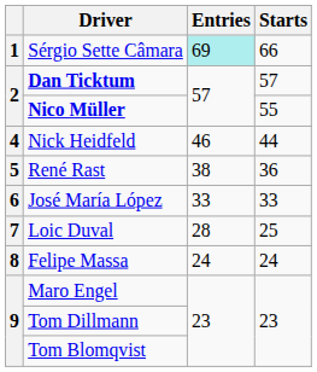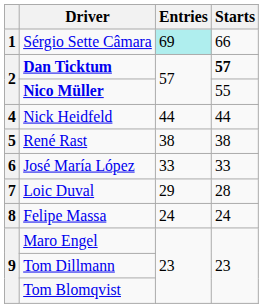 <table class="wikitable">
 <tr>
 <th></th>
 <th>Driver</th>
 <th>Entries</th>
 <th>Starts</th>
 </tr>
 <tr>
 <th>1</th>
 <td> <a href='#'>Sérgio Sette Câmara</a></td>
 <td style="background: paleturquoise;">69</td>
 <td>66</td>
 </tr>
 <tr>
 <th rowspan=2>2</th>
 <td> <strong><a href='#'>Dan Ticktum</a></strong></td>
 <td rowspan=2>57</td>
-<td>57</td>
+<td><strong>57</strong></td>
 </tr>
 <tr>
 <td> <strong><a href='#'>Nico Müller</a></strong></td>
 <td>55</td>
 </tr>
 <tr>
 <th>4</th>
 <td> <a href='#'>Nick Heidfeld</a></td>
-<td>46</td>
+<td>44</td>
 <td>44</td>
 </tr>
 <tr>
 <th>5</th>
 <td> <a href='#'>René Rast</a></td>
 <td>38</td>
-<td>36</td>
+<td>38</td>
 </tr>
 <tr>
 <th>6</th>
 <td> <a href='#'>José María López</a></td>
 <td>33</td>
 <td>33</td>
 </tr>
 <tr>
 <th>7</th>
 <td> <a href='#'>Loic Duval</a></td>
+<td>29</td>
 <td>28</td>
-<td>25</td>
 </tr>
 <tr>
 <th>8</th>
 <td> <a href='#'>Felipe Massa</a></td>
 <td rowspan=1>24</td>
 <td>24</td>
 </tr>
 <tr>
 <th rowspan="3">9</th>
 <td> <a href='#'>Maro Engel</a></td>
 <td rowspan="3">23</td>
 <td rowspan="3">23</td>
 </tr>
 <tr>
 <td> <a href='#'>Tom Dillmann</a></td>
 </tr>
 <tr>
 <td> <a href='#'>Tom Blomqvist</a></td>
 </tr>
 </table>
